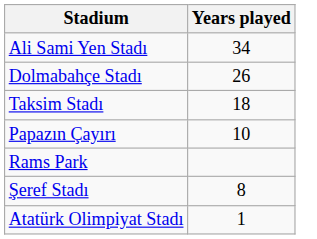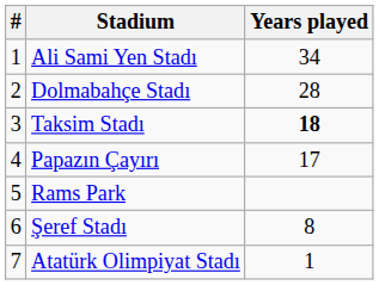 <table class="wikitable sortable" style="text-align:center;">
 <tr>
+<th>#</th>
 <th>Stadium</th>
 <th>Years played</th>
 </tr>
 <tr>
+<td>1</td>
 <td align="left"><a href='#'>Ali Sami Yen Stadı</a></td>
 <td>34</td>
 </tr>
 <tr>
+<td>2</td>
 <td align="left"><a href='#'>Dolmabahçe Stadı</a></td>
-<td>26</td>
+<td>28</td>
 </tr>
 <tr>
+<td>3</td>
 <td align="left"><a href='#'>Taksim Stadı</a></td>
-<td>18</td>
+<td><strong>18</strong></td>
 </tr>
 <tr>
+<td>4</td>
 <td align="left"><a href='#'>Papazın Çayırı</a></td>
-<td>10</td>
+<td>17</td>
 </tr>
 <tr>
+<td>5</td>
 <td align="left"><a href='#'>Rams Park</a></td>
 <td></td>
 </tr>
 <tr>
+<td>6</td>
 <td align="left"><a href='#'>Şeref Stadı</a></td>
 <td>8</td>
 </tr>
 <tr>
+<td>7</td>
 <td align="left"><a href='#'>Atatürk Olimpiyat Stadı</a></td>
 <td>1</td>
 </tr>
 </table>
